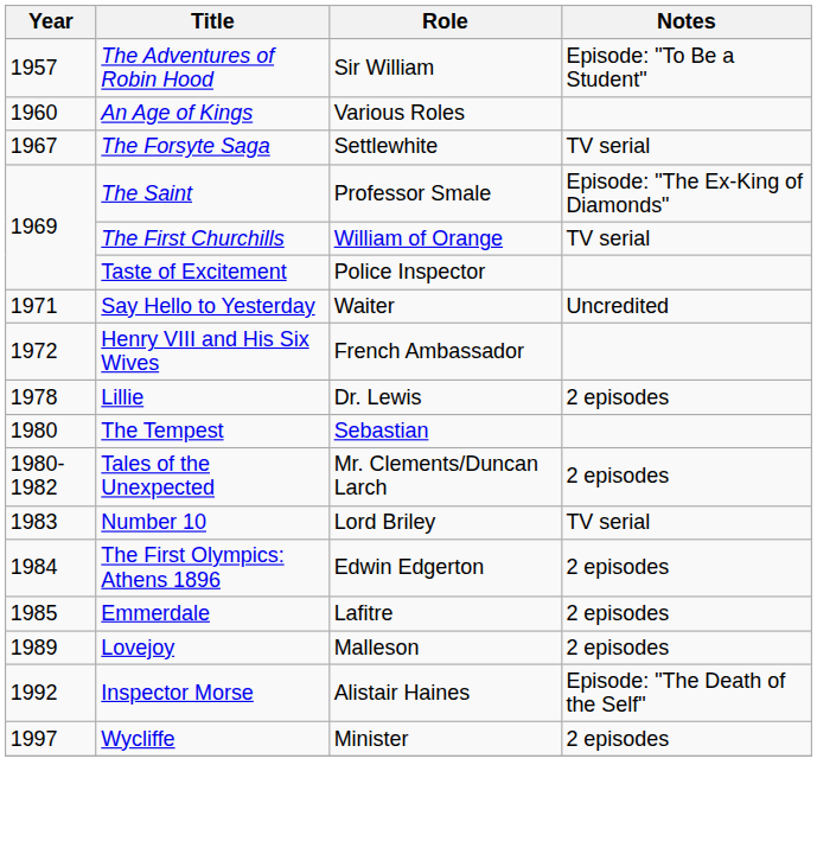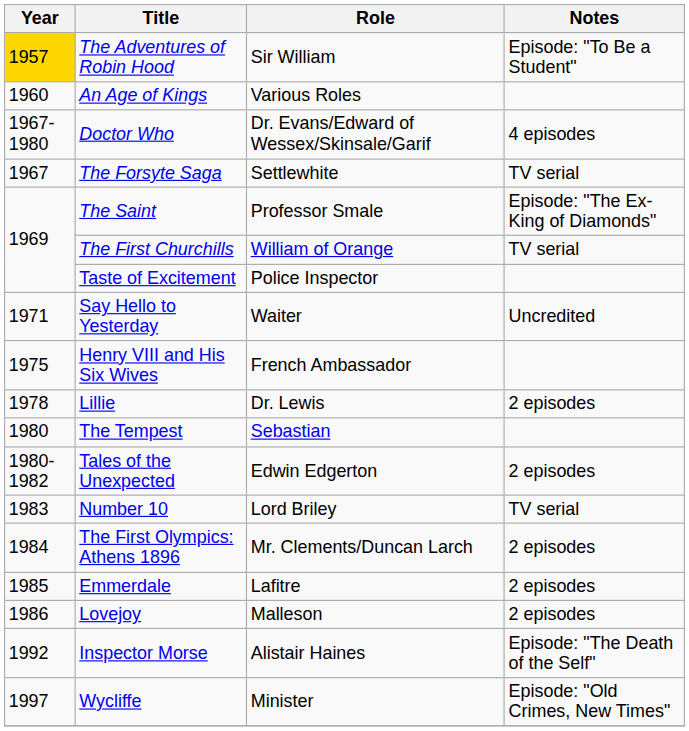 <table class="wikitable">
 <tr>
 <th>Year</th>
 <th>Title</th>
 <th>Role</th>
 <th>Notes</th>
 </tr>
 <tr>
-<td>1957</td>
+<td style="background: gold;">1957</td>
 <td><em><a href='#'>The Adventures of Robin Hood</a></em></td>
 <td>Sir William</td>
 <td>Episode: "To Be a Student"</td>
 </tr>
 <tr>
 <td>1960</td>
 <td><em><a href='#'>An Age of Kings</a></em></td>
 <td>Various Roles</td>
 <td></td>
+</tr>
+<tr>
+<td>1967-1980</td>
+<td><em><a href='#'>Doctor Who</a></em></td>
+<td>Dr. Evans/Edward of Wessex/Skinsale/Garif</td>
+<td>4 episodes</td>
 </tr>
 <tr>
 <td>1967</td>
 <td><em><a href='#'>The Forsyte Saga</a></em></td>
 <td>Settlewhite</td>
 <td>TV serial</td>
 </tr>
 <tr>
 <td rowspan=3>1969</td>
 <td><em><a href='#'>The Saint</a></em></td>
 <td>Professor Smale</td>
 <td>Episode: "The Ex-King of Diamonds"</td>
 </tr>
 <tr>
 <td><em><a href='#'>The First Churchills</a></em></td>
 <td><a href='#'>William of Orange</a><em></td>
 <td>TV serial</td>
 </tr>
 <tr>
 <td></em><a href='#'>Taste of Excitement</a><em></td>
 <td>Police Inspector</td>
 <td></td>
 </tr>
 <tr>
 <td>1971</td>
 <td></em><a href='#'>Say Hello to Yesterday</a><em></td>
 <td>Waiter</td>
 <td>Uncredited</td>
 </tr>
 <tr>
-<td>1972</td>
+<td>1975</td>
 <td></em><a href='#'>Henry VIII and His Six Wives</a><em></td>
 <td>French Ambassador</td>
 <td></td>
 </tr>
 <tr>
 <td>1978</td>
 <td></em><a href='#'>Lillie</a><em></td>
 <td>Dr. Lewis</td>
 <td>2 episodes</td>
 </tr>
 <tr>
 <td>1980</td>
 <td></em><a href='#'>The Tempest</a><em></td>
 <td><a href='#'>Sebastian</a></td>
 <td></td>
 </tr>
 <tr>
 <td>1980-1982</td>
 <td></em><a href='#'>Tales of the Unexpected</a><em></td>
-<td>Mr. Clements/Duncan Larch</td>
+<td>Edwin Edgerton</td>
 <td>2 episodes</td>
 </tr>
 <tr>
 <td>1983</td>
 <td></em><a href='#'>Number 10</a><em></td>
 <td>Lord Briley</td>
 <td>TV serial</td>
 </tr>
 <tr>
 <td>1984</td>
 <td></em><a href='#'>The First Olympics: Athens 1896</a><em></td>
-<td>Edwin Edgerton</td>
+<td>Mr. Clements/Duncan Larch</td>
 <td>2 episodes</td>
 </tr>
 <tr>
 <td>1985</td>
 <td></em><a href='#'>Emmerdale</a><em></td>
 <td>Lafitre</td>
 <td>2 episodes</td>
 </tr>
 <tr>
-<td>1989</td>
+<td>1986</td>
 <td></em><a href='#'>Lovejoy</a><em></td>
 <td>Malleson</td>
 <td>2 episodes</td>
 </tr>
 <tr>
 <td>1992</td>
 <td></em><a href='#'>Inspector Morse</a><em></td>
 <td>Alistair Haines</td>
 <td>Episode: "The Death of the Self"</td>
 </tr>
 <tr>
 <td>1997</td>
 <td></em><a href='#'>Wycliffe</a><em></td>
 <td>Minister</td>
-<td>2 episodes</td>
+<td>Episode: "Old Crimes, New Times"</td>
 </tr>
 <tr>
 </tr>
 </table>
